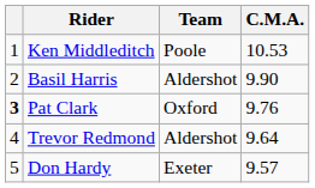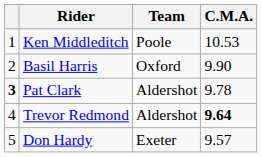 <table class=wikitable>
 <tr>
 <th></th>
 <th>Rider</th>
 <th>Team</th>
 <th>C.M.A.</th>
 </tr>
 <tr>
 <td align="center">1</td>
 <td><a href='#'>Ken Middleditch</a></td>
 <td>Poole</td>
 <td>10.53</td>
 </tr>
 <tr>
 <td align="center">2</td>
 <td><a href='#'>Basil Harris</a></td>
-<td>Aldershot</td>
+<td>Oxford</td>
 <td>9.90</td>
 </tr>
 <tr>
 <td align="center"><strong>3</strong></td>
 <td><a href='#'>Pat Clark</a></td>
-<td>Oxford</td>
-<td>9.76</td>
+<td>Aldershot</td>
+<td>9.78</td>
 </tr>
 <tr>
 <td align="center">4</td>
 <td><a href='#'>Trevor Redmond</a></td>
 <td>Aldershot</td>
-<td>9.64</td>
+<td><strong>9.64</strong></td>
 </tr>
 <tr>
 <td align="center">5</td>
 <td><a href='#'>Don Hardy</a></td>
 <td>Exeter</td>
 <td>9.57</td>
 </tr>
 </table>
